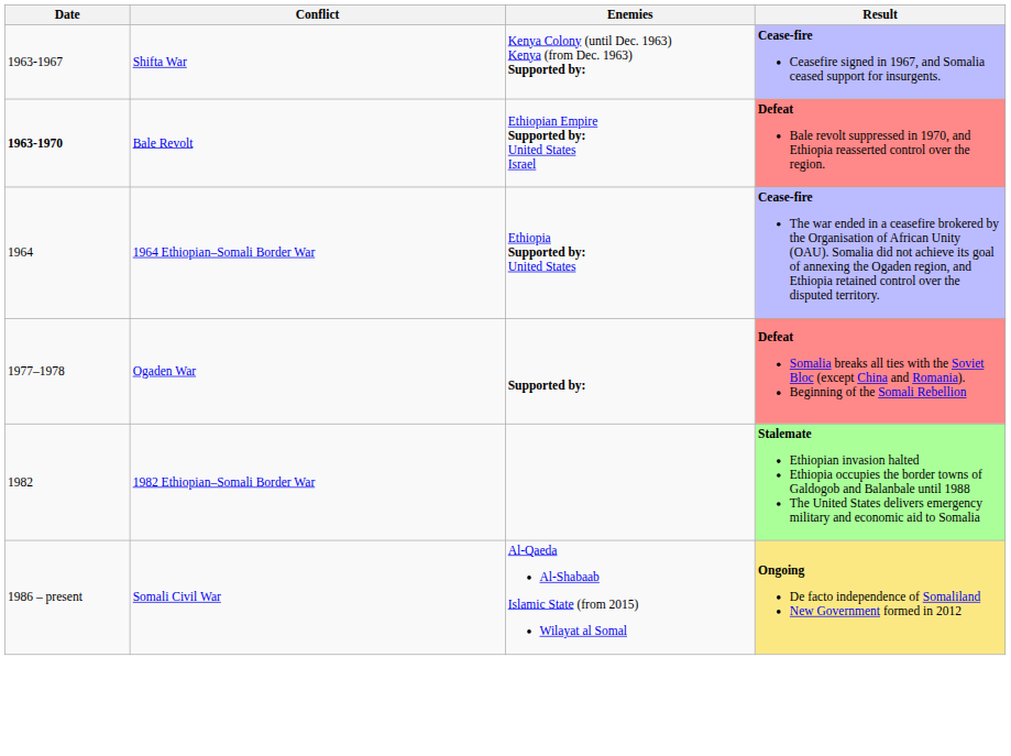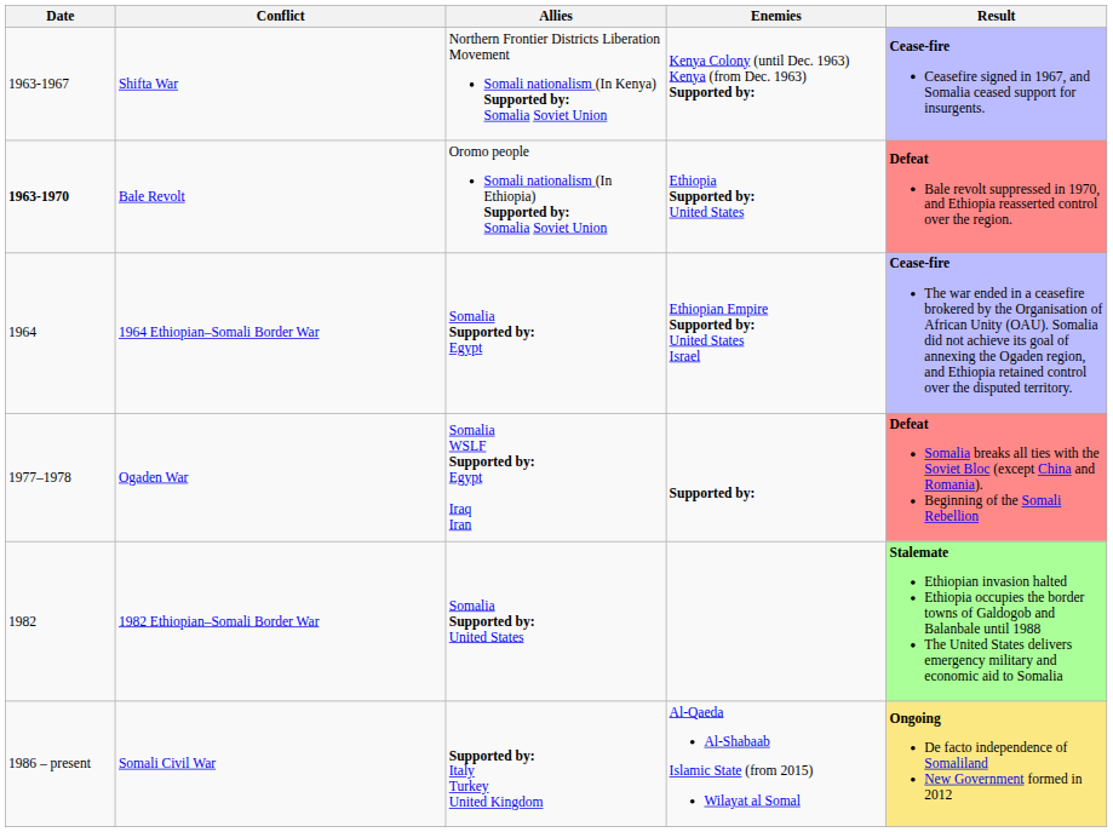 <table class="wikitable sortable" width="100%">
 <tr>
 <th width="10%">Date</th>
 <th width="30%">Conflict</th>
+<th width="20%">Allies</th>
 <th width="20%">Enemies</th>
 <th width="20%">Result</th>
 </tr>
 <tr>
 <td>1963-1967</td>
 <td><a href='#'>Shifta War</a></td>
+<td>Northern Frontier Districts Liberation Movement<br><ul><li><a href='#'>Somali nationalism </a>(In Kenya)  <br><strong>Supported by:</strong><br> <a href='#'>Somalia</a>  <a href='#'>Soviet Union</a></li></ul></td>
 <td> <a href='#'>Kenya Colony</a> (until Dec. 1963)<br> <a href='#'>Kenya</a> (from Dec. 1963)<br><strong>Supported by:</strong><br><br></td>
 <td style="background:#BBF"><strong>Cease-fire</strong><br><ul><li>Ceasefire signed in 1967, and Somalia ceased support for insurgents.</li></ul></td>
 </tr>
 <tr>
 <td><strong>1963-1970</strong></td>
 <td><a href='#'>Bale Revolt</a></td>
-<td> <a href='#'>Ethiopian Empire</a> <br><strong>Supported by:</strong><br> <a href='#'>United States</a><br> <a href='#'>Israel</a></td>
+<td>Oromo people<br><ul><li><a href='#'>Somali nationalism </a>(In Ethiopia)  <br><strong>Supported by:</strong><br> <a href='#'>Somalia</a>  <a href='#'>Soviet Union</a></li></ul></td>
+<td> <a href='#'>Ethiopia</a><br><strong>Supported by:</strong><br> <a href='#'>United States</a></td>
 <td style="background:#F88"><strong>Defeat</strong><br><ul><li>Bale revolt suppressed in 1970, and Ethiopia reasserted control over the region.</li></ul></td>
 </tr>
 <tr>
 <td>1964</td>
 <td><a href='#'>1964 Ethiopian–Somali Border War</a></td>
-<td> <a href='#'>Ethiopia</a><br><strong>Supported by:</strong><br> <a href='#'>United States</a></td>
+<td> <a href='#'>Somalia</a><br><strong>Supported by:</strong><br> <a href='#'>Egypt</a></td>
+<td> <a href='#'>Ethiopian Empire</a> <br><strong>Supported by:</strong><br> <a href='#'>United States</a><br> <a href='#'>Israel</a></td>
 <td style="background:#BBF"><strong>Cease-fire</strong><br><ul><li>The war ended in a ceasefire brokered by the Organisation of African Unity (OAU). Somalia did not achieve its goal of annexing the Ogaden region, and Ethiopia retained control over the disputed territory.</li></ul></td>
 </tr>
 <tr>
 <td>1977–1978</td>
 <td><a href='#'>Ogaden War</a></td>
+<td> <a href='#'>Somalia</a><br> <a href='#'>WSLF</a><br><strong>Supported by:</strong><br> <a href='#'>Egypt</a><br><br> <a href='#'>Iraq</a><br> <a href='#'>Iran</a></td>
 <td><br><br><br><br><strong>Supported by:</strong><br><br><br></td>
 <td style="background:#F88"><strong>Defeat</strong><br><ul><li><a href='#'>Somalia</a> breaks all ties with the <a href='#'>Soviet Bloc</a> (except <a href='#'>China</a> and <a href='#'>Romania</a>).</li><li>Beginning of the <a href='#'>Somali Rebellion</a></li></ul></td>
 </tr>
 <tr>
 <td>1982</td>
 <td><a href='#'>1982 Ethiopian–Somali Border War</a></td>
+<td> <a href='#'>Somalia</a><br><strong>Supported by:</strong><br> <a href='#'>United States</a></td>
 <td></td>
 <td style="background:#AF9"><strong>Stalemate</strong><br><ul><li>Ethiopian invasion halted</li><li>Ethiopia occupies the border towns of Galdogob and Balanbale until 1988</li><li>The United States delivers emergency military and economic aid to Somalia</li></ul></td>
 </tr>
 <tr>
 <td>1986 – present</td>
 <td><a href='#'>Somali Civil War</a></td>
+<td> <br>   <br> <strong>Supported by:</strong> <br>  <a href='#'>Italy</a> <br>  <a href='#'>Turkey</a> <br>  <a href='#'>United Kingdom</a></td>
 <td> <a href='#'>Al-Qaeda</a><br><ul><li> <a href='#'>Al-Shabaab</a></li></ul> <a href='#'>Islamic State</a> (from 2015)<ul><li><a href='#'>Wilayat al Somal</a></li></ul></td>
 <td style="background:#FCE883"><strong>Ongoing</strong><br><ul><li>De facto independence of <a href='#'>Somaliland</a></li><li><a href='#'>New Government</a> formed in 2012</li></ul></td>
 </tr>
 </table>
